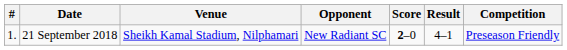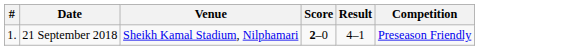 <table class="wikitable" style="font-size:90%">
 <tr>
 <th>#</th>
 <th>Date</th>
 <th>Venue</th>
-<th>Opponent</th>
 <th>Score</th>
 <th>Result</th>
 <th>Competition</th>
 </tr>
 <tr>
 <td>1.</td>
 <td>21 September 2018</td>
 <td><a href='#'>Sheikh Kamal Stadium</a>, <a href='#'>Nilphamari</a></td>
-<td> <a href='#'>New Radiant SC</a></td>
 <td style="text-align:center;"><strong>2</strong>–0</td>
 <td style="text-align:center;">4–1</td>
 <td><a href='#'>Preseason Friendly</a></td>
 </tr>
 </table>
